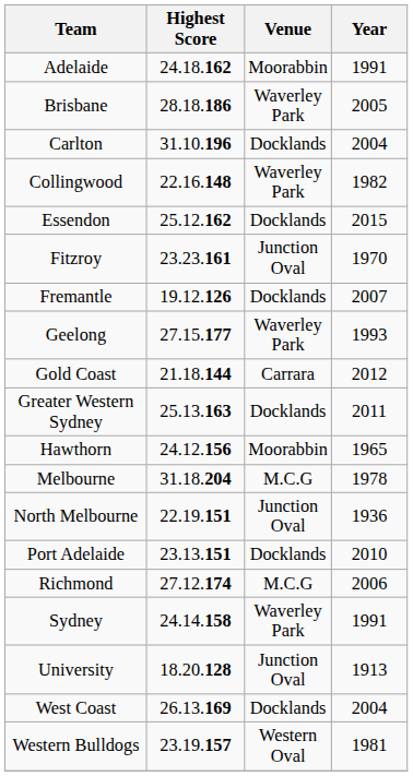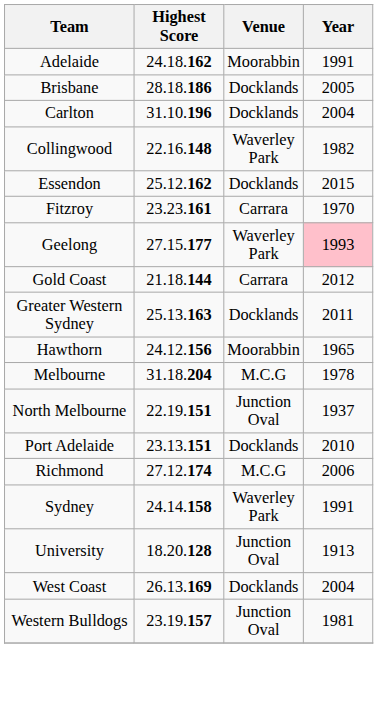 <table class="wikitable sortable">
 <tr>
 <th align="center" width="120">Team</th>
 <th align="center" width="80">Highest Score</th>
 <th align="center" width="70">Venue</th>
 <th align="center" width="60">Year</th>
 </tr>
 <tr align="center">
 <td>Adelaide</td>
 <td>24.18.<strong>162</strong></td>
 <td>Moorabbin</td>
 <td>1991</td>
 </tr>
 <tr align="center">
 <td>Brisbane</td>
 <td>28.18.<strong>186</strong></td>
-<td>Waverley Park</td>
+<td>Docklands</td>
 <td>2005</td>
 </tr>
 <tr align="center">
 <td>Carlton</td>
 <td>31.10.<strong>196</strong></td>
 <td>Docklands</td>
 <td>2004</td>
 </tr>
 <tr align="center">
 <td>Collingwood</td>
 <td>22.16.<strong>148</strong></td>
 <td>Waverley Park</td>
 <td>1982</td>
 </tr>
 <tr align="center">
 <td>Essendon</td>
 <td>25.12.<strong>162</strong></td>
 <td>Docklands</td>
 <td>2015</td>
 </tr>
 <tr align="center">
 <td>Fitzroy</td>
 <td>23.23.<strong>161</strong></td>
-<td>Junction Oval</td>
+<td>Carrara</td>
 <td>1970</td>
-</tr>
-<tr align="center">
-<td>Fremantle</td>
-<td>19.12.<strong>126</strong></td>
-<td>Docklands</td>
-<td>2007</td>
 </tr>
 <tr align="center">
 <td>Geelong</td>
 <td>27.15.<strong>177</strong></td>
 <td>Waverley Park</td>
-<td>1993</td>
+<td style="background: pink;">1993</td>
 </tr>
 <tr align="center">
 <td>Gold Coast</td>
 <td>21.18.<strong>144</strong></td>
 <td>Carrara</td>
 <td>2012</td>
 </tr>
 <tr align="center">
 <td>Greater Western Sydney</td>
 <td>25.13.<strong>163</strong></td>
 <td>Docklands</td>
 <td>2011</td>
 </tr>
 <tr align="center">
 <td>Hawthorn</td>
 <td>24.12.<strong>156</strong></td>
 <td>Moorabbin</td>
 <td>1965</td>
 </tr>
 <tr align="center">
 <td>Melbourne</td>
 <td>31.18.<strong>204</strong></td>
 <td>M.C.G</td>
 <td>1978</td>
 </tr>
 <tr align="center">
 <td>North Melbourne</td>
 <td>22.19.<strong>151</strong></td>
 <td>Junction Oval</td>
-<td>1936</td>
+<td>1937</td>
 </tr>
 <tr align="center">
 <td>Port Adelaide</td>
 <td>23.13.<strong>151</strong></td>
 <td>Docklands</td>
 <td>2010</td>
 </tr>
 <tr align="center">
 <td>Richmond</td>
 <td>27.12.<strong>174</strong></td>
 <td>M.C.G</td>
 <td>2006</td>
 </tr>
 <tr align="center">
 <td>Sydney</td>
 <td>24.14.<strong>158</strong></td>
 <td>Waverley Park</td>
 <td>1991</td>
 </tr>
 <tr align="center">
 <td>University</td>
 <td>18.20.<strong>128</strong></td>
 <td>Junction Oval</td>
 <td>1913</td>
 </tr>
 <tr align="center">
 <td>West Coast</td>
 <td>26.13.<strong>169</strong></td>
 <td>Docklands</td>
 <td>2004</td>
 </tr>
 <tr align="center">
 <td>Western Bulldogs</td>
 <td>23.19.<strong>157</strong></td>
-<td>Western Oval</td>
+<td>Junction Oval</td>
 <td>1981</td>
 </tr>
 <tr>
 </tr>
 </table>
